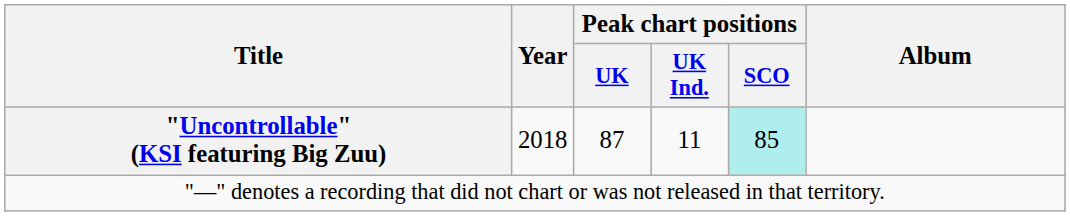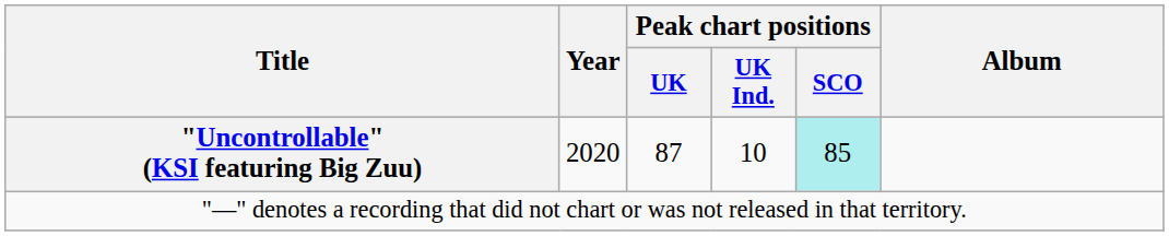 <table class="wikitable plainrowheaders" style="text-align:center;">
 <tr>
 <th rowspan="2" scope="col" style="width:20em;">Title</th>
 <th rowspan="2" scope="col" style="width:1em;">Year</th>
 <th colspan="3" scope="col">Peak chart positions</th>
 <th rowspan="2" scope="col" style="width:10em;">Album</th>
 </tr>
 <tr>
 <th scope="col" style="width:3em;font-size:90%;"><a href='#'>UK</a></th>
 <th scope="col" style="width:3em;font-size:90%;"><a href='#'>UK Ind.</a></th>
 <th scope="col" style="width:3em;font-size:90%;"><a href='#'>SCO</a></th>
 </tr>
 <tr>
 <th scope="row">"<a href='#'>Uncontrollable</a>"<br><span>(<a href='#'>KSI</a> featuring Big Zuu)</span></th>
-<td>2018</td>
+<td>2020</td>
 <td>87</td>
-<td>11</td>
+<td>10</td>
 <td style="background: paleturquoise;">85</td>
 <td></td>
 </tr>
 <tr>
 <td colspan="7" style="font-size:90%">"—" denotes a recording that did not chart or was not released in that territory.</td>
 </tr>
 </table>
